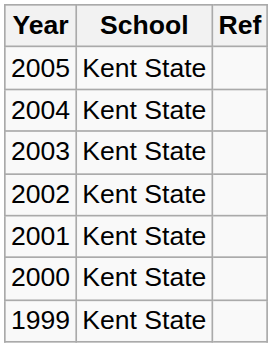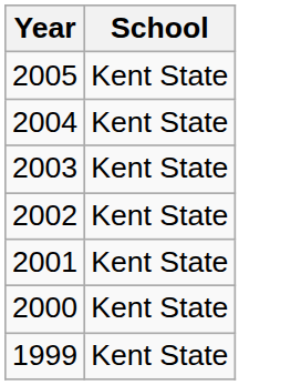 <table class="wikitable" style="text-align:center" cellpadding=2 cellspacing=2>
 <tr>
 <th>Year</th>
 <th>School</th>
-<th>Ref</th>
 </tr>
 <tr>
 <td>2005</td>
 <td>Kent State</td>
-<td></td>
 </tr>
 <tr>
 <td>2004</td>
 <td>Kent State</td>
-<td></td>
 </tr>
 <tr>
 <td>2003</td>
 <td>Kent State</td>
-<td></td>
 </tr>
 <tr>
 <td>2002</td>
 <td>Kent State</td>
-<td></td>
 </tr>
 <tr>
 <td>2001</td>
 <td>Kent State</td>
-<td></td>
 </tr>
 <tr>
 <td>2000</td>
 <td>Kent State</td>
-<td></td>
 </tr>
 <tr>
 <td>1999</td>
 <td>Kent State</td>
-<td></td>
 </tr>
 </table>
